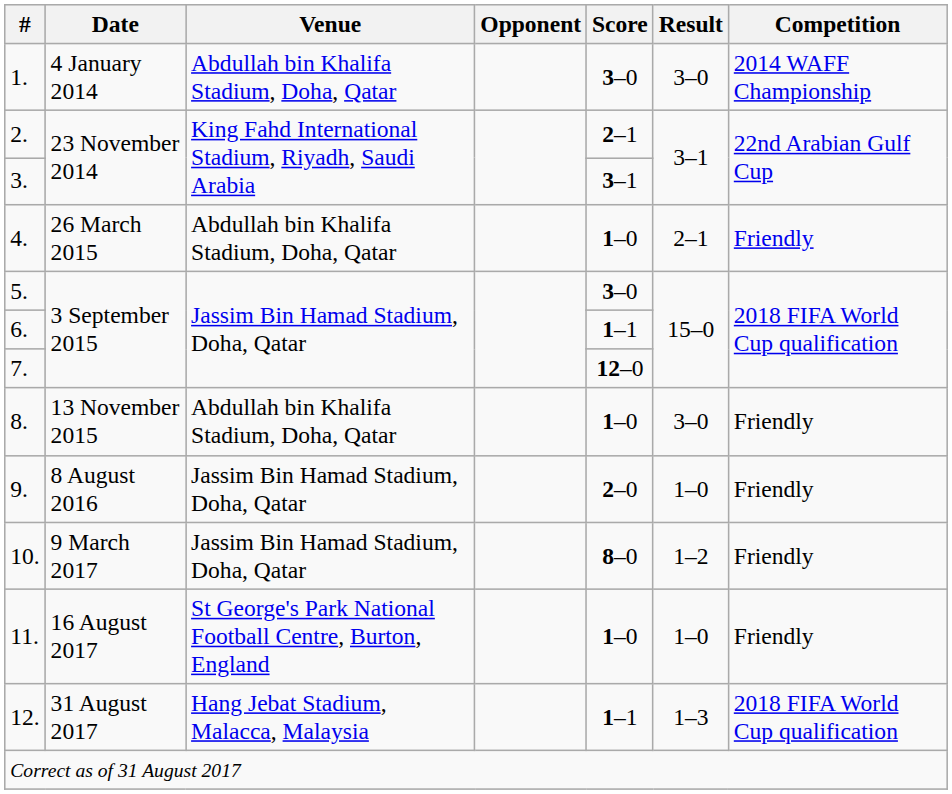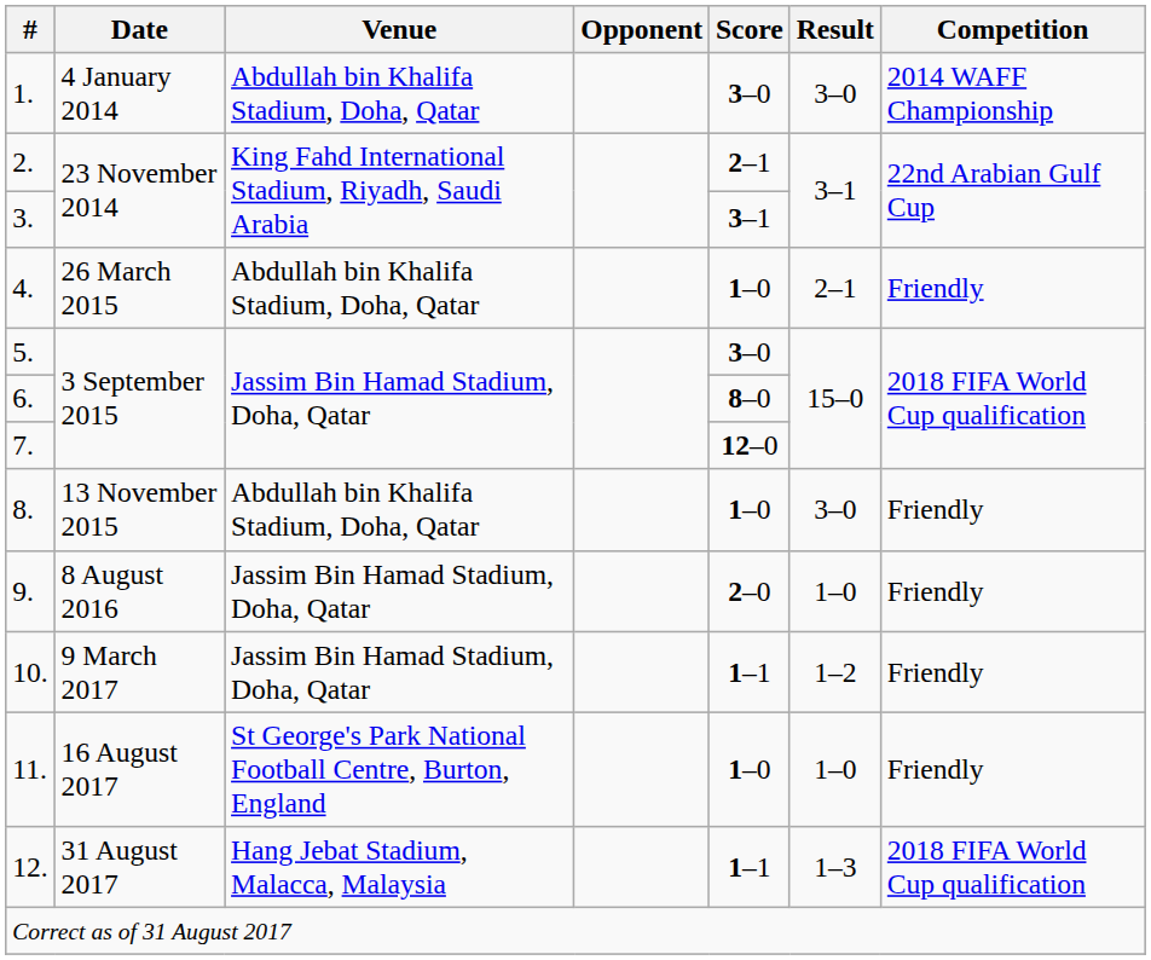 <table class="wikitable" style="font-size:95%;">
 <tr>
 <th>#</th>
 <th>Date</th>
 <th>Venue</th>
 <th>Opponent</th>
 <th>Score</th>
 <th>Result</th>
 <th>Competition</th>
 </tr>
 <tr>
 <td>1.</td>
 <td>4 January 2014</td>
 <td><a href='#'>Abdullah bin Khalifa Stadium</a>, <a href='#'>Doha</a>, <a href='#'>Qatar</a></td>
 <td></td>
 <td align=center><strong>3</strong>–0</td>
 <td align=center>3–0</td>
 <td><a href='#'>2014 WAFF Championship</a></td>
 </tr>
 <tr>
 <td>2.</td>
 <td rowspan="2">23 November 2014</td>
 <td rowspan="2"><a href='#'>King Fahd International Stadium</a>, <a href='#'>Riyadh</a>, <a href='#'>Saudi Arabia</a></td>
 <td rowspan="2"></td>
 <td align=center><strong>2</strong>–1</td>
 <td rowspan="2" align=center>3–1</td>
 <td rowspan="2"><a href='#'>22nd Arabian Gulf Cup</a></td>
 </tr>
 <tr>
 <td>3.</td>
 <td align=center><strong>3</strong>–1</td>
 </tr>
 <tr>
 <td>4.</td>
 <td>26 March 2015</td>
 <td>Abdullah bin Khalifa Stadium, Doha, Qatar</td>
 <td></td>
 <td align=center><strong>1</strong>–0</td>
 <td align=center>2–1</td>
 <td><a href='#'>Friendly</a></td>
 </tr>
 <tr>
 <td>5.</td>
 <td rowspan="3">3 September 2015</td>
 <td rowspan="3"><a href='#'>Jassim Bin Hamad Stadium</a>, Doha, Qatar</td>
 <td rowspan="3"></td>
 <td align=center><strong>3</strong>–0</td>
 <td rowspan="3" align=center>15–0</td>
 <td rowspan="3"><a href='#'>2018 FIFA World Cup qualification</a></td>
 </tr>
 <tr>
 <td>6.</td>
-<td align=center><strong>1</strong>–1</td>
+<td align=center><strong>8</strong>–0</td>
 </tr>
 <tr>
 <td>7.</td>
 <td align=center><strong>12</strong>–0</td>
 </tr>
 <tr>
 <td>8.</td>
 <td>13 November 2015</td>
 <td>Abdullah bin Khalifa Stadium, Doha, Qatar</td>
 <td></td>
 <td align=center><strong>1</strong>–0</td>
 <td align=center>3–0</td>
 <td>Friendly</td>
 </tr>
 <tr>
 <td>9.</td>
 <td>8 August 2016</td>
 <td>Jassim Bin Hamad Stadium, Doha, Qatar</td>
 <td></td>
 <td align=center><strong>2</strong>–0</td>
 <td align=center>1–0</td>
 <td>Friendly</td>
 </tr>
 <tr>
 <td>10.</td>
 <td>9 March 2017</td>
 <td>Jassim Bin Hamad Stadium, Doha, Qatar</td>
 <td></td>
-<td align=center><strong>8</strong>–0</td>
+<td align=center><strong>1</strong>–1</td>
 <td align=center>1–2</td>
 <td>Friendly</td>
 </tr>
 <tr>
 <td>11.</td>
 <td>16 August 2017</td>
 <td><a href='#'>St George's Park National Football Centre</a>, <a href='#'>Burton</a>, <a href='#'>England</a></td>
 <td></td>
 <td align=center><strong>1</strong>–0</td>
 <td align=center>1–0</td>
 <td>Friendly</td>
 </tr>
 <tr>
 <td>12.</td>
 <td>31 August 2017</td>
 <td><a href='#'>Hang Jebat Stadium</a>, <a href='#'>Malacca</a>, <a href='#'>Malaysia</a></td>
 <td></td>
 <td align=center><strong>1</strong>–1</td>
 <td align=center>1–3</td>
 <td><a href='#'>2018 FIFA World Cup qualification</a></td>
 </tr>
 <tr>
 <td colspan="22"><small><em>Correct as of 31 August 2017</em></small></td>
 </tr>
 </table>
